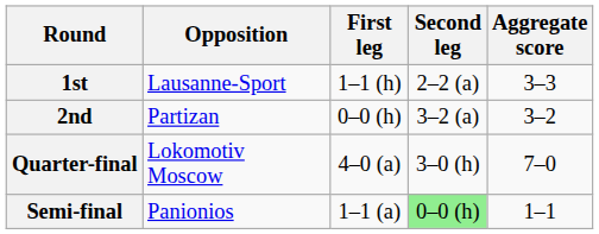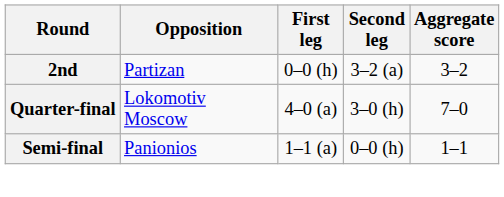 <table class="wikitable plainrowheaders" style="text-align:center;margin-left:1em;float:right">
 <tr>
 <th scope=col>Round</th>
 <th scope="col" style="width:130px;">Opposition</th>
 <th scope="col" style="width:50px;">First leg</th>
 <th scope="col" style="width:50px;">Second leg</th>
 <th scope="col" style="width:50px;">Aggregate score</th>
-</tr>
-<tr>
-<th scope=row style="text-align:center">1st</th>
-<td align="left"><a href='#'>Lausanne-Sport</a></td>
-<td>1–1 (h)</td>
-<td>2–2 (a)</td>
-<td>3–3</td>
 </tr>
 <tr>
 <th scope=row style="text-align:center">2nd</th>
 <td align="left"><a href='#'>Partizan</a></td>
 <td>0–0 (h)</td>
 <td>3–2 (a)</td>
 <td>3–2</td>
 </tr>
 <tr>
 <th scope=row style="text-align:center">Quarter-final</th>
 <td align="left"><a href='#'>Lokomotiv Moscow</a></td>
 <td>4–0 (a)</td>
 <td>3–0 (h)</td>
 <td>7–0</td>
 </tr>
 <tr>
 <th scope=row style="text-align:center">Semi-final</th>
 <td align="left"><a href='#'>Panionios</a></td>
 <td>1–1 (a)</td>
-<td style="background: lightgreen;">0–0 (h)</td>
+<td>0–0 (h)</td>
 <td>1–1</td>
 </tr>
 </table>
